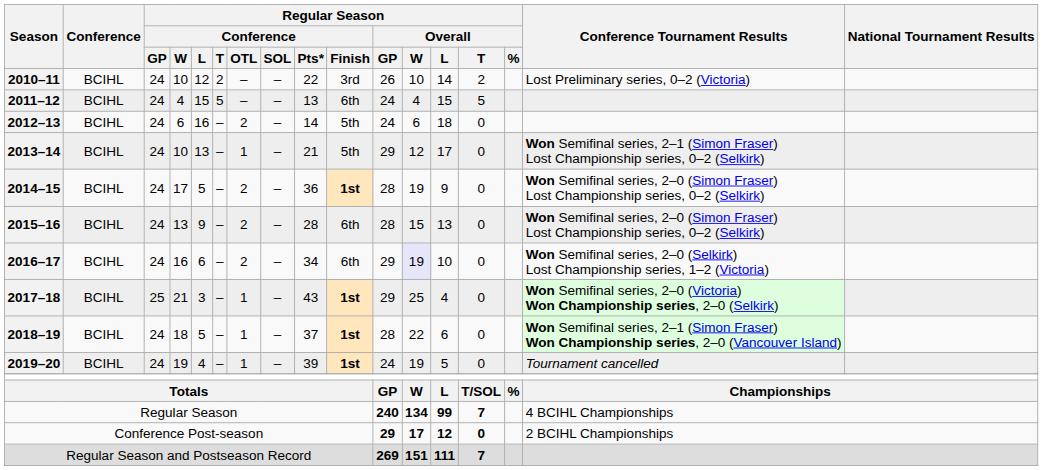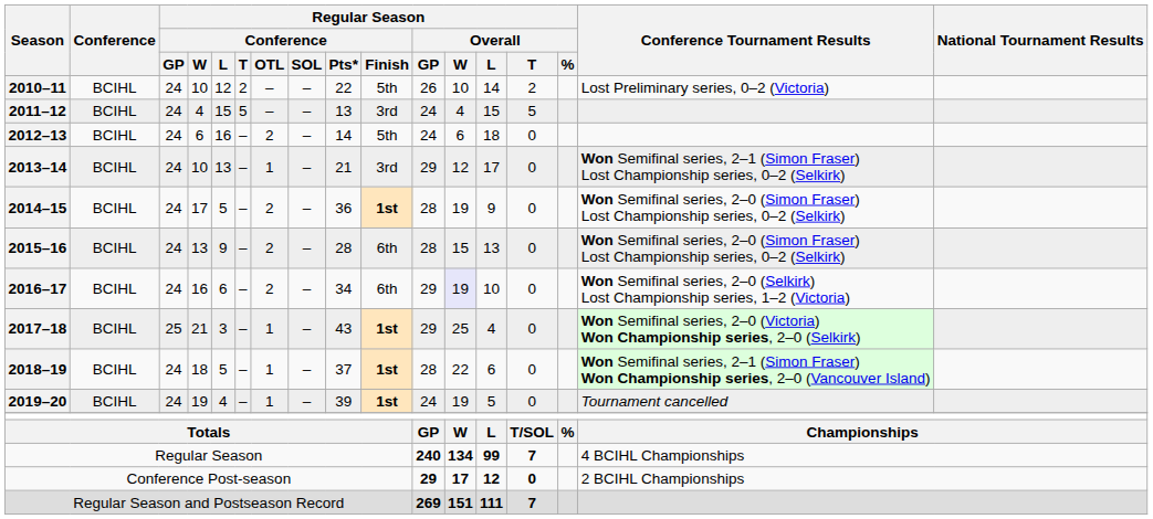 <table class="wikitable" style="text-align: center; font-size: 95%">
 <tr>
 <th rowspan="3">Season</th>
 <th rowspan="3">Conference</th>
 <th colspan="13">Regular Season</th>
 <th rowspan="3">Conference Tournament Results</th>
 <th rowspan="3">National Tournament Results</th>
 </tr>
 <tr>
 <th colspan="8">Conference</th>
 <th colspan="5">Overall</th>
 </tr>
 <tr>
 <th>GP</th>
 <th>W</th>
 <th>L</th>
 <th>T</th>
 <th>OTL</th>
 <th>SOL</th>
 <th>Pts*</th>
 <th>Finish</th>
 <th>GP</th>
 <th>W</th>
 <th>L</th>
 <th>T</th>
 <th>%</th>
 </tr>
 <tr>
 <th>2010–11</th>
 <td>BCIHL</td>
 <td>24</td>
 <td>10</td>
 <td>12</td>
 <td>2</td>
 <td>–</td>
 <td>–</td>
 <td>22</td>
-<td>3rd</td>
+<td>5th</td>
 <td>26</td>
 <td>10</td>
 <td>14</td>
 <td>2</td>
 <td></td>
 <td align="left">Lost Preliminary series, 0–2 (<a href='#'>Victoria</a>)</td>
 <td align="left"></td>
 </tr>
 <tr bgcolor=eeeeee>
 <th>2011–12</th>
 <td>BCIHL</td>
 <td>24</td>
 <td>4</td>
 <td>15</td>
 <td>5</td>
 <td>–</td>
 <td>–</td>
 <td>13</td>
-<td>6th</td>
+<td>3rd</td>
 <td>24</td>
 <td>4</td>
 <td>15</td>
 <td>5</td>
 <td></td>
 <td align="left"></td>
 <td align="left"></td>
 </tr>
 <tr>
 <th>2012–13</th>
 <td>BCIHL</td>
 <td>24</td>
 <td>6</td>
 <td>16</td>
 <td>–</td>
 <td>2</td>
 <td>–</td>
 <td>14</td>
 <td>5th</td>
 <td>24</td>
 <td>6</td>
 <td>18</td>
 <td>0</td>
 <td></td>
 <td align="left"></td>
 <td align="left"></td>
 </tr>
 <tr bgcolor=eeeeee>
 <th>2013–14</th>
 <td>BCIHL</td>
 <td>24</td>
 <td>10</td>
 <td>13</td>
 <td>–</td>
 <td>1</td>
 <td>–</td>
 <td>21</td>
-<td>5th</td>
+<td>3rd</td>
 <td>29</td>
 <td>12</td>
 <td>17</td>
 <td>0</td>
 <td></td>
 <td align="left"><strong>Won</strong> Semifinal series, 2–1 (<a href='#'>Simon Fraser</a>)<br>Lost Championship series, 0–2 (<a href='#'>Selkirk</a>)</td>
 <td align="left"></td>
 </tr>
 <tr>
 <th>2014–15</th>
 <td>BCIHL</td>
 <td>24</td>
 <td>17</td>
 <td>5</td>
 <td>–</td>
 <td>2</td>
 <td>–</td>
 <td>36</td>
 <td style="background: #FFE6BD;"><strong>1st</strong></td>
 <td>28</td>
 <td>19</td>
 <td>9</td>
 <td>0</td>
 <td></td>
 <td align="left"><strong>Won</strong> Semifinal series, 2–0 (<a href='#'>Simon Fraser</a>)<br>Lost Championship series, 0–2 (<a href='#'>Selkirk</a>)</td>
 <td align="left"></td>
 </tr>
 <tr bgcolor=eeeeee>
 <th>2015–16</th>
 <td>BCIHL</td>
 <td>24</td>
 <td>13</td>
 <td>9</td>
 <td>–</td>
 <td>2</td>
 <td>–</td>
 <td>28</td>
 <td>6th</td>
 <td>28</td>
 <td>15</td>
 <td>13</td>
 <td>0</td>
 <td></td>
 <td align="left"><strong>Won</strong> Semifinal series, 2–0 (<a href='#'>Simon Fraser</a>)<br>Lost Championship series, 0–2 (<a href='#'>Selkirk</a>)</td>
 <td align="left"></td>
 </tr>
 <tr>
 <th>2016–17</th>
 <td>BCIHL</td>
 <td>24</td>
 <td>16</td>
 <td>6</td>
 <td>–</td>
 <td>2</td>
 <td>–</td>
 <td>34</td>
 <td>6th</td>
 <td>29</td>
 <td style="background: lavender;">19</td>
 <td>10</td>
 <td>0</td>
 <td></td>
 <td align="left"><strong>Won</strong> Semifinal series, 2–0 (<a href='#'>Selkirk</a>)<br>Lost Championship series, 1–2 (<a href='#'>Victoria</a>)</td>
 <td align="left"></td>
 </tr>
 <tr bgcolor=eeeeee>
 <th>2017–18</th>
 <td>BCIHL</td>
 <td>25</td>
 <td>21</td>
 <td>3</td>
 <td>–</td>
 <td>1</td>
 <td>–</td>
 <td>43</td>
 <td style="background: #FFE6BD;"><strong>1st</strong></td>
 <td>29</td>
 <td>25</td>
 <td>4</td>
 <td>0</td>
 <td></td>
 <td bgcolor="#ddffdd" align="left"><strong>Won</strong> Semifinal series, 2–0 (<a href='#'>Victoria</a>)<br><strong>Won Championship series</strong>, 2–0 (<a href='#'>Selkirk</a>)</td>
 <td align="left"></td>
 </tr>
 <tr>
 <th>2018–19</th>
 <td>BCIHL</td>
 <td>24</td>
 <td>18</td>
 <td>5</td>
 <td>–</td>
 <td>1</td>
 <td>–</td>
 <td>37</td>
 <td style="background: #FFE6BD;"><strong>1st</strong></td>
 <td>28</td>
 <td>22</td>
 <td>6</td>
 <td>0</td>
 <td></td>
 <td bgcolor="#ddffdd" align="left"><strong>Won</strong> Semifinal series, 2–1 (<a href='#'>Simon Fraser</a>)<br><strong>Won Championship series</strong>, 2–0 (<a href='#'>Vancouver Island</a>)</td>
 <td align="left"></td>
 </tr>
 <tr bgcolor=eeeeee>
 <th>2019–20</th>
 <td>BCIHL</td>
 <td>24</td>
 <td>19</td>
 <td>4</td>
 <td>–</td>
 <td>1</td>
 <td>–</td>
 <td>39</td>
 <td style="background: #FFE6BD;"><strong>1st</strong></td>
 <td>24</td>
 <td>19</td>
 <td>5</td>
 <td>0</td>
 <td></td>
 <td align="left"><em>Tournament cancelled</em></td>
 <td align="left"></td>
 </tr>
 <tr>
 </tr>
 <tr ->
 </tr>
 <tr>
 <td colspan="18" style="background:#fff;"></td>
 </tr>
 <tr>
 <th colspan="10">Totals</th>
 <th>GP</th>
 <th>W</th>
 <th>L</th>
 <th>T/SOL</th>
 <th>%</th>
 <th colspan="2">Championships</th>
 </tr>
 <tr>
 <td colspan="10">Regular Season</td>
 <td><strong>240</strong></td>
 <td><strong>134</strong></td>
 <td><strong>99</strong></td>
 <td><strong>7</strong></td>
 <td><strong></strong></td>
 <td colspan="2" align="left">4 BCIHL Championships</td>
 </tr>
 <tr>
 <td colspan="10">Conference Post-season</td>
 <td><strong>29</strong></td>
 <td><strong>17</strong></td>
 <td><strong>12</strong></td>
 <td><strong>0</strong></td>
 <td><strong></strong></td>
 <td colspan="2" align="left">2 BCIHL Championships</td>
 </tr>
 <tr bgcolor=dddddd>
 <td colspan="10">Regular Season and Postseason Record</td>
 <td><strong>269</strong></td>
 <td><strong>151</strong></td>
 <td><strong>111</strong></td>
 <td><strong>7</strong></td>
 <td><strong></strong></td>
 <td colspan="2" align="left"></td>
 </tr>
 </table>
